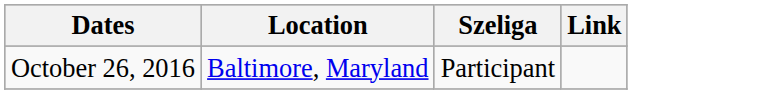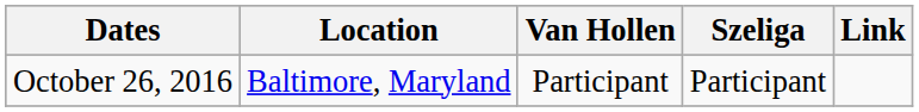 <table class="wikitable" style="text-align:center">
 <tr>
 <th>Dates</th>
 <th>Location</th>
+<th>Van Hollen</th>
 <th>Szeliga</th>
 <th>Link</th>
 </tr>
 <tr>
 <td>October 26, 2016</td>
 <td><a href='#'>Baltimore</a>, <a href='#'>Maryland</a></td>
 <td>Participant</td>
+<td>Participant</td>
 <td align=left></td>
 </tr>
 </table>
